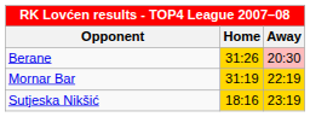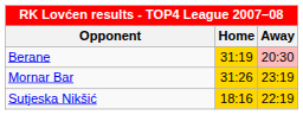 <table class="wikitable" style="text-align:center">
 <tr>
 <th colspan=10 style="background:red;color:white;">RK Lovćen results - TOP4 League 2007–08</th>
 </tr>
 <tr>
 <th width=250>Opponent</th>
 <th>Home</th>
 <th>Away</th>
 </tr>
 <tr>
 <td align=left><a href='#'>Berane</a></td>
-<td style="background:gold">31:26</td>
+<td style="background:gold">31:19</td>
 <td style="background:#ffbbbb;">20:30</td>
 </tr>
 <tr>
 <td align=left><a href='#'>Mornar Bar</a></td>
-<td style="background:gold">31:19</td>
-<td style="background:gold">22:19</td>
+<td style="background:gold">31:26</td>
+<td style="background:gold">23:19</td>
 </tr>
 <tr>
 <td align=left><a href='#'>Sutjeska Nikšić</a></td>
 <td style="background:gold">18:16</td>
-<td style="background:gold">23:19</td>
+<td style="background:gold">22:19</td>
 </tr>
 </table>
